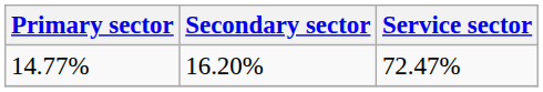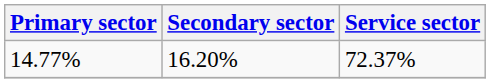 <table class="wikitable" border="1">
 <tr>
 <th><a href='#'>Primary sector</a></th>
 <th><a href='#'>Secondary sector</a></th>
 <th><a href='#'>Service sector</a></th>
 </tr>
 <tr>
 <td>14.77%</td>
 <td>16.20%</td>
-<td>72.47%</td>
+<td>72.37%</td>
 </tr>
 <tr>
 </tr>
 </table>
